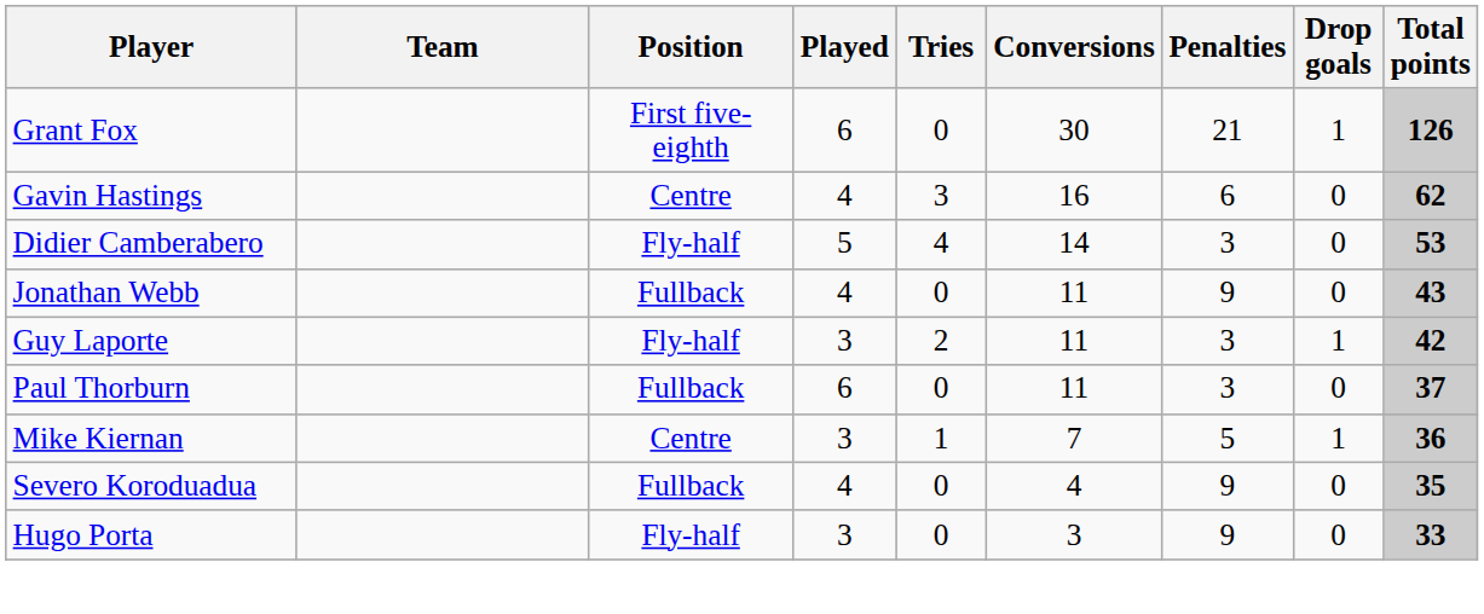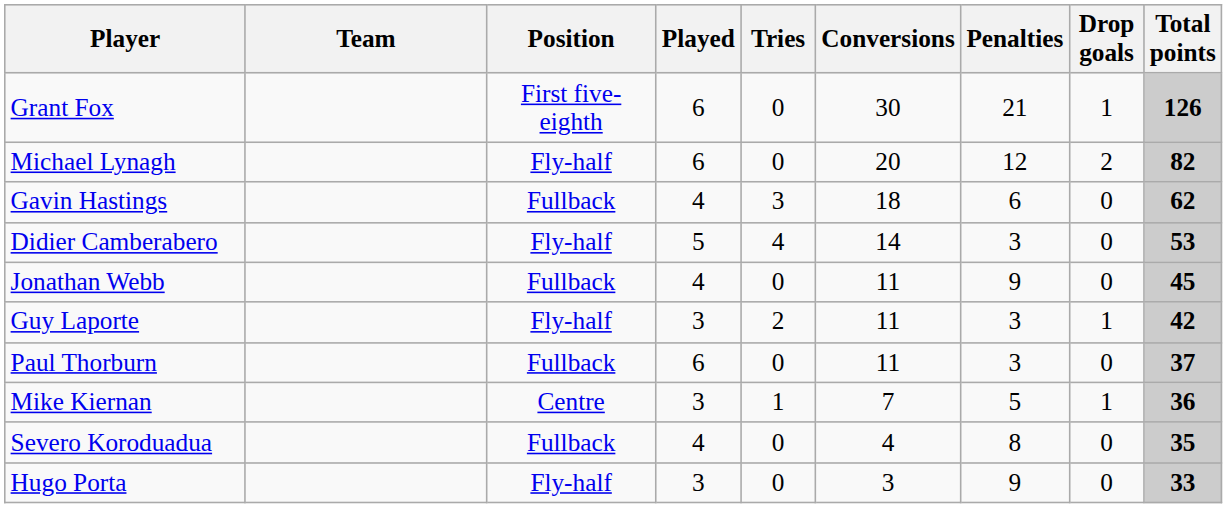 <table class="wikitable sortable" style="text-align:center">
 <tr>
 <th width=145>Player</th>
 <th width=145>Team</th>
 <th width=100>Position</th>
 <th width=40>Played</th>
 <th width=40>Tries</th>
 <th width=40>Conversions</th>
 <th width=40>Penalties</th>
 <th width=40>Drop goals</th>
 <th width=40>Total points</th>
 </tr>
 <tr>
 <td align="left"><a href='#'>Grant Fox</a></td>
 <td align="left"></td>
 <td><a href='#'>First five-eighth</a></td>
 <td>6</td>
 <td>0</td>
 <td>30</td>
 <td>21</td>
 <td>1</td>
 <td ! scope=row style="background:#ccc"><strong>126</strong></td>
 </tr>
 <tr>
+<td align="left"><a href='#'>Michael Lynagh</a></td>
+<td align="left"></td>
+<td><a href='#'>Fly-half</a></td>
+<td>6</td>
+<td>0</td>
+<td>20</td>
+<td>12</td>
+<td>2</td>
+<td ! scope=row style="background:#ccc"><strong>82</strong></td>
+</tr>
+<tr>
 <td align="left"><a href='#'>Gavin Hastings</a></td>
 <td align="left"></td>
-<td><a href='#'>Centre</a></td>
+<td><a href='#'>Fullback</a></td>
 <td>4</td>
 <td>3</td>
-<td>16</td>
+<td>18</td>
 <td>6</td>
 <td>0</td>
 <td ! scope=row style="background:#ccc"><strong>62</strong></td>
 </tr>
 <tr>
 <td align="left"><a href='#'>Didier Camberabero</a></td>
 <td align="left"></td>
 <td><a href='#'>Fly-half</a></td>
 <td>5</td>
 <td>4</td>
 <td>14</td>
 <td>3</td>
 <td>0</td>
 <td ! scope=row style="background:#ccc"><strong>53</strong></td>
 </tr>
 <tr>
 <td align="left"><a href='#'>Jonathan Webb</a></td>
 <td align="left"></td>
 <td><a href='#'>Fullback</a></td>
 <td>4</td>
 <td>0</td>
 <td>11</td>
 <td>9</td>
 <td>0</td>
-<td ! scope=row style="background:#ccc"><strong>43</strong></td>
+<td ! scope=row style="background:#ccc"><strong>45</strong></td>
 </tr>
 <tr>
 <td align="left"><a href='#'>Guy Laporte</a></td>
 <td align="left"></td>
 <td><a href='#'>Fly-half</a></td>
 <td>3</td>
 <td>2</td>
 <td>11</td>
 <td>3</td>
 <td>1</td>
 <td ! scope=row style="background:#ccc"><strong>42</strong></td>
 </tr>
 <tr>
 <td align="left"><a href='#'>Paul Thorburn</a></td>
 <td align="left"></td>
 <td><a href='#'>Fullback</a></td>
 <td>6</td>
 <td>0</td>
 <td>11</td>
 <td>3</td>
 <td>0</td>
 <td ! scope=row style="background:#ccc"><strong>37</strong></td>
 </tr>
 <tr>
 <td align="left"><a href='#'>Mike Kiernan</a></td>
 <td align="left"></td>
 <td><a href='#'>Centre</a></td>
 <td>3</td>
 <td>1</td>
 <td>7</td>
 <td>5</td>
 <td>1</td>
 <td ! scope=row style="background:#ccc"><strong>36</strong></td>
 </tr>
 <tr>
 <td align="left"><a href='#'>Severo Koroduadua</a></td>
 <td align="left"></td>
 <td><a href='#'>Fullback</a></td>
 <td>4</td>
 <td>0</td>
 <td>4</td>
-<td>9</td>
+<td>8</td>
 <td>0</td>
 <td ! scope=row style="background:#ccc"><strong>35</strong></td>
 </tr>
 <tr>
 <td align="left"><a href='#'>Hugo Porta</a></td>
 <td align="left"></td>
 <td><a href='#'>Fly-half</a></td>
 <td>3</td>
 <td>0</td>
 <td>3</td>
 <td>9</td>
 <td>0</td>
 <td ! scope=row style="background:#ccc"><strong>33</strong></td>
 </tr>
 </table>
